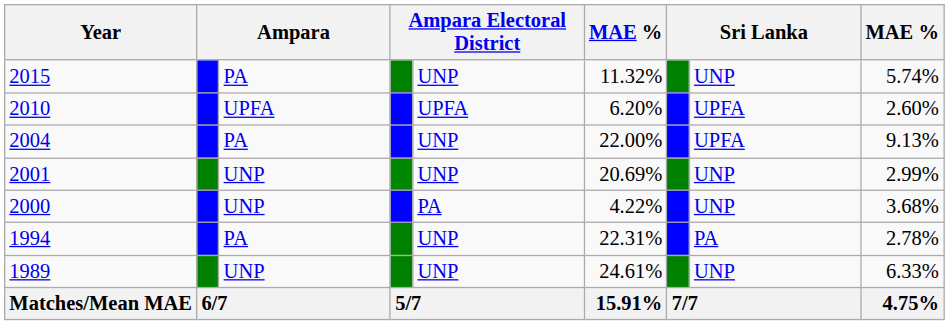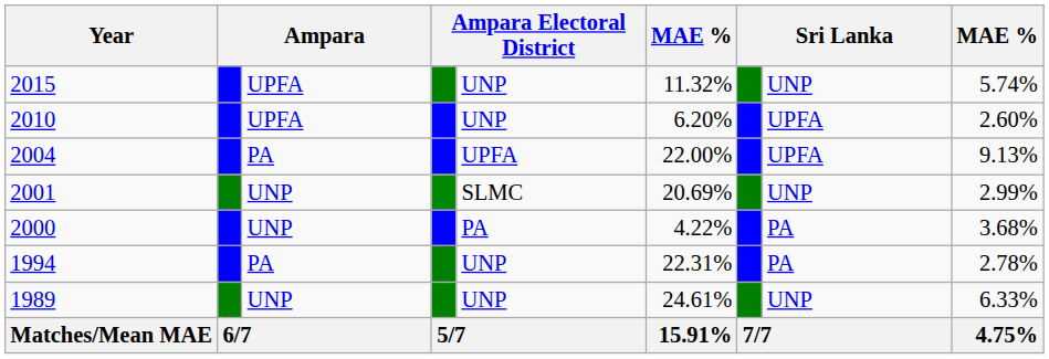 <table class="wikitable">
 <tr>
 <th>Year</th>
 <th colspan="2" width="144px">Ampara</th>
 <th colspan="2" width="144px"><a href='#'>Ampara Electoral District</a></th>
 <th><a href='#'>MAE</a> %</th>
 <th colspan="2" width="144px">Sri Lanka</th>
 <th>MAE %</th>
 </tr>
 <tr>
 <td><a href='#'>2015</a></td>
 <td style="background-color:blue;" width="10px"></td>
-<td style="text-align:left;"><a href='#'>PA</a></td>
+<td style="text-align:left;"><a href='#'>UPFA</a></td>
 <td style="background-color:green;" width="10px"></td>
 <td style="text-align:left;"><a href='#'>UNP</a></td>
 <td style="text-align:right;">11.32%</td>
 <td style="background-color:green;" width="10px"></td>
 <td style="text-align:left;"><a href='#'>UNP</a></td>
 <td style="text-align:right;">5.74%</td>
 </tr>
 <tr>
 <td><a href='#'>2010</a></td>
 <td style="background-color:blue;" width="10px"></td>
 <td style="text-align:left;"><a href='#'>UPFA</a></td>
 <td style="background-color:blue;" width="10px"></td>
-<td style="text-align:left;"><a href='#'>UPFA</a></td>
+<td style="text-align:left;"><a href='#'>UNP</a></td>
 <td style="text-align:right;">6.20%</td>
 <td style="background-color:blue;" width="10px"></td>
 <td style="text-align:left;"><a href='#'>UPFA</a></td>
 <td style="text-align:right;">2.60%</td>
 </tr>
 <tr>
 <td><a href='#'>2004</a></td>
 <td style="background-color:blue;" width="10px"></td>
 <td style="text-align:left;"><a href='#'>PA</a></td>
 <td style="background-color:blue;" width="10px"></td>
-<td style="text-align:left;"><a href='#'>UNP</a></td>
+<td style="text-align:left;"><a href='#'>UPFA</a></td>
 <td style="text-align:right;">22.00%</td>
 <td style="background-color:blue;" width="10px"></td>
 <td style="text-align:left;"><a href='#'>UPFA</a></td>
 <td style="text-align:right;">9.13%</td>
 </tr>
 <tr>
 <td><a href='#'>2001</a></td>
 <td style="background-color:green;" width="10px"></td>
 <td style="text-align:left;"><a href='#'>UNP</a></td>
 <td style="background-color:#008800;" width="10px"></td>
-<td style="text-align:left;"><a href='#'>UNP</a></td>
+<td style="text-align:left;">SLMC</td>
 <td style="text-align:right;">20.69%</td>
 <td style="background-color:green;" width="10px"></td>
 <td style="text-align:left;"><a href='#'>UNP</a></td>
 <td style="text-align:right;">2.99%</td>
 </tr>
 <tr>
 <td><a href='#'>2000</a></td>
 <td style="background-color:blue;" width="10px"></td>
 <td style="text-align:left;"><a href='#'>UNP</a></td>
 <td style="background-color:blue;" width="10px"></td>
 <td style="text-align:left;"><a href='#'>PA</a></td>
 <td style="text-align:right;">4.22%</td>
 <td style="background-color:blue;" width="10px"></td>
-<td style="text-align:left;"><a href='#'>UNP</a></td>
+<td style="text-align:left;"><a href='#'>PA</a></td>
 <td style="text-align:right;">3.68%</td>
 </tr>
 <tr>
 <td><a href='#'>1994</a></td>
 <td style="background-color:blue;" width="10px"></td>
 <td style="text-align:left;"><a href='#'>PA</a></td>
 <td style="background-color:green;" width="10px"></td>
 <td style="text-align:left;"><a href='#'>UNP</a></td>
 <td style="text-align:right;">22.31%</td>
 <td style="background-color:blue;" width="10px"></td>
 <td style="text-align:left;"><a href='#'>PA</a></td>
 <td style="text-align:right;">2.78%</td>
 </tr>
 <tr>
 <td><a href='#'>1989</a></td>
 <td style="background-color:green;" width="10px"></td>
 <td style="text-align:left;"><a href='#'>UNP</a></td>
 <td style="background-color:green;" width="10px"></td>
 <td style="text-align:left;"><a href='#'>UNP</a></td>
 <td style="text-align:right;">24.61%</td>
 <td style="background-color:green;" width="10px"></td>
 <td style="text-align:left;"><a href='#'>UNP</a></td>
 <td style="text-align:right;">6.33%</td>
 </tr>
 <tr>
 <th>Matches/Mean MAE</th>
 <th style="text-align:left;"colspan="2" width="144px">6/7</th>
 <th style="text-align:left;"colspan="2" width="144px">5/7</th>
 <th style="text-align:right;">15.91%</th>
 <th style="text-align:left;"colspan="2" width="144px">7/7</th>
 <th style="text-align:right;">4.75%</th>
 </tr>
 </table>
